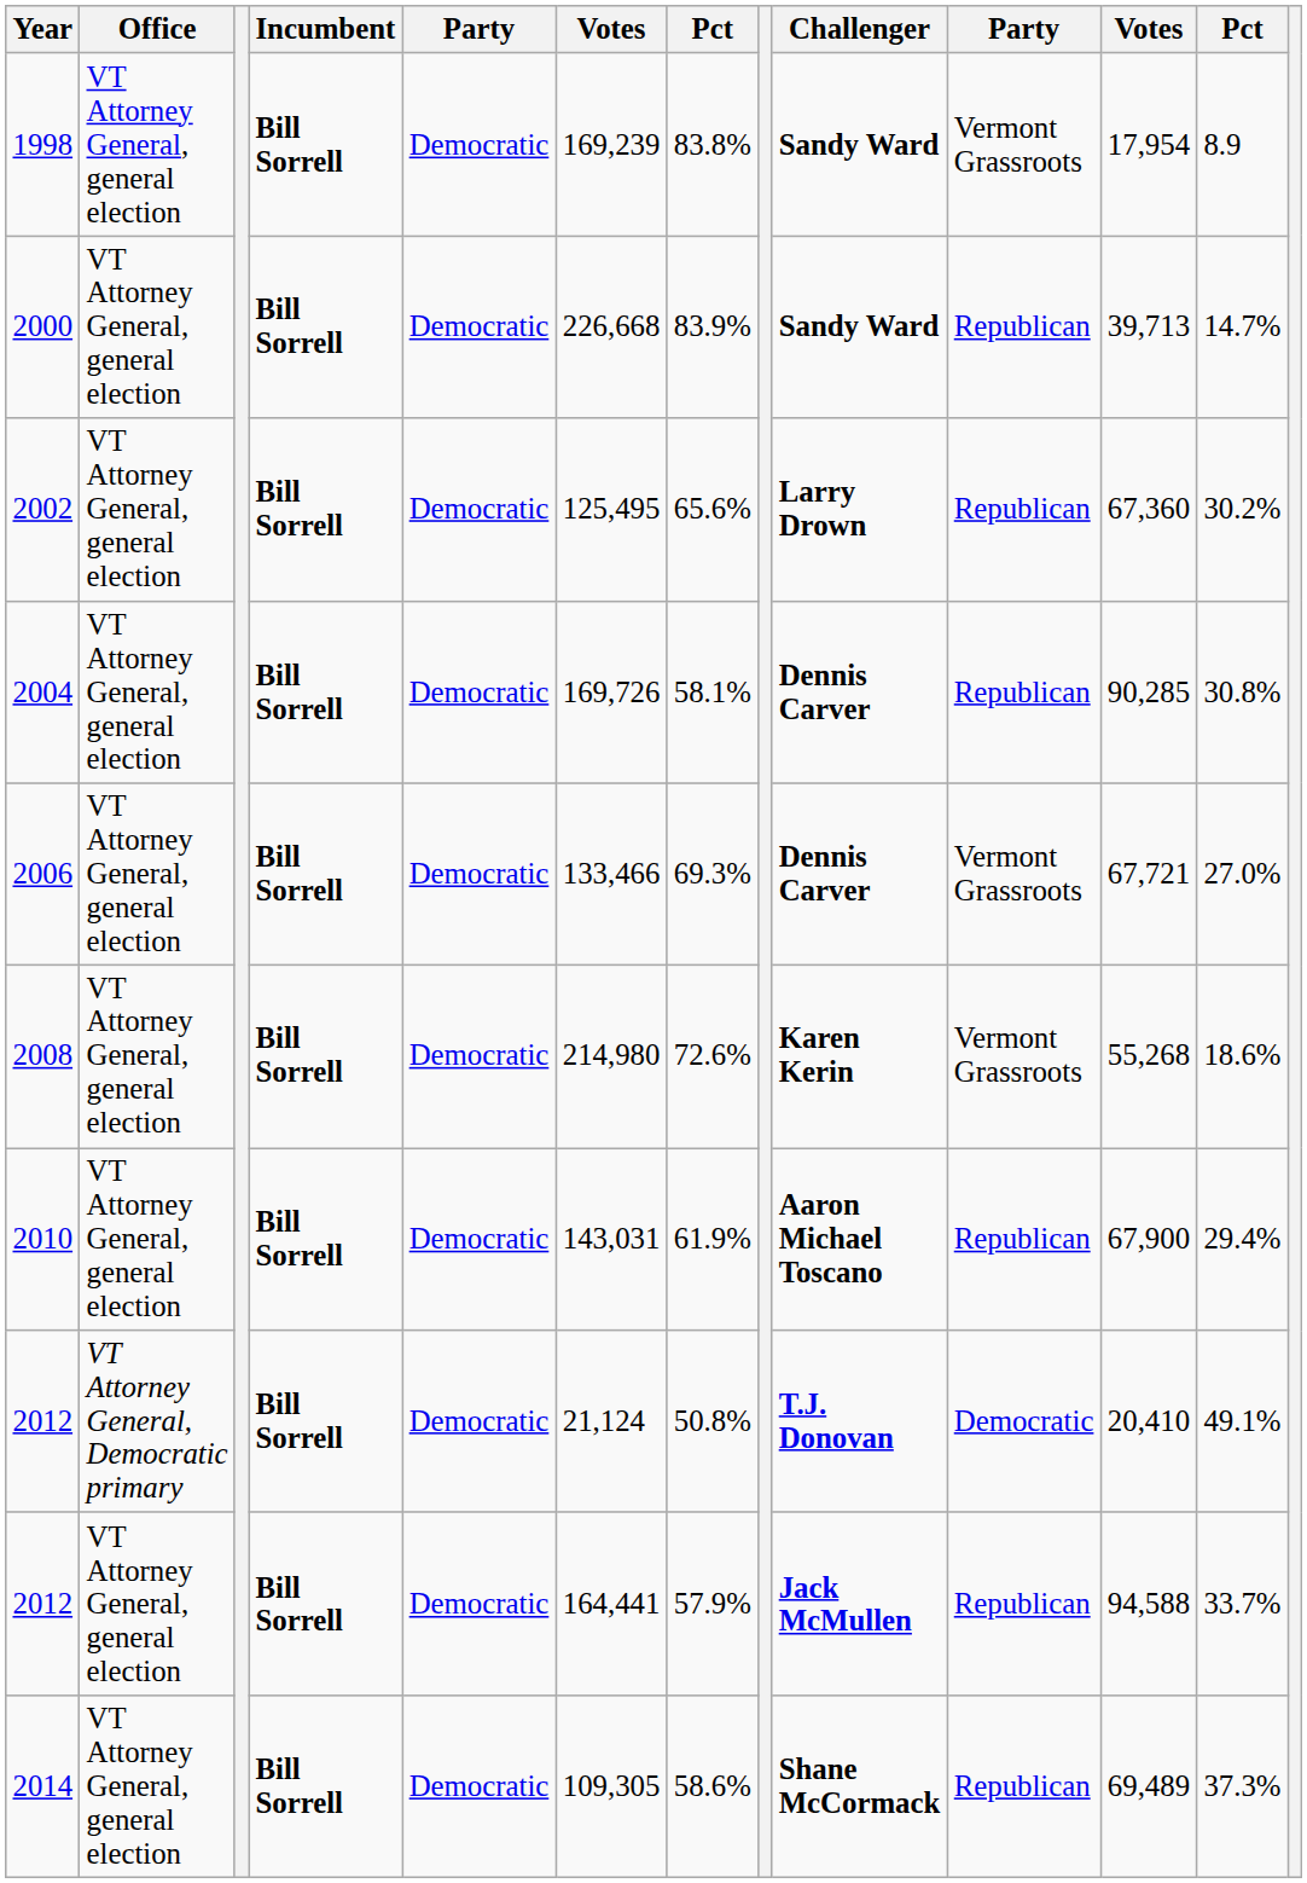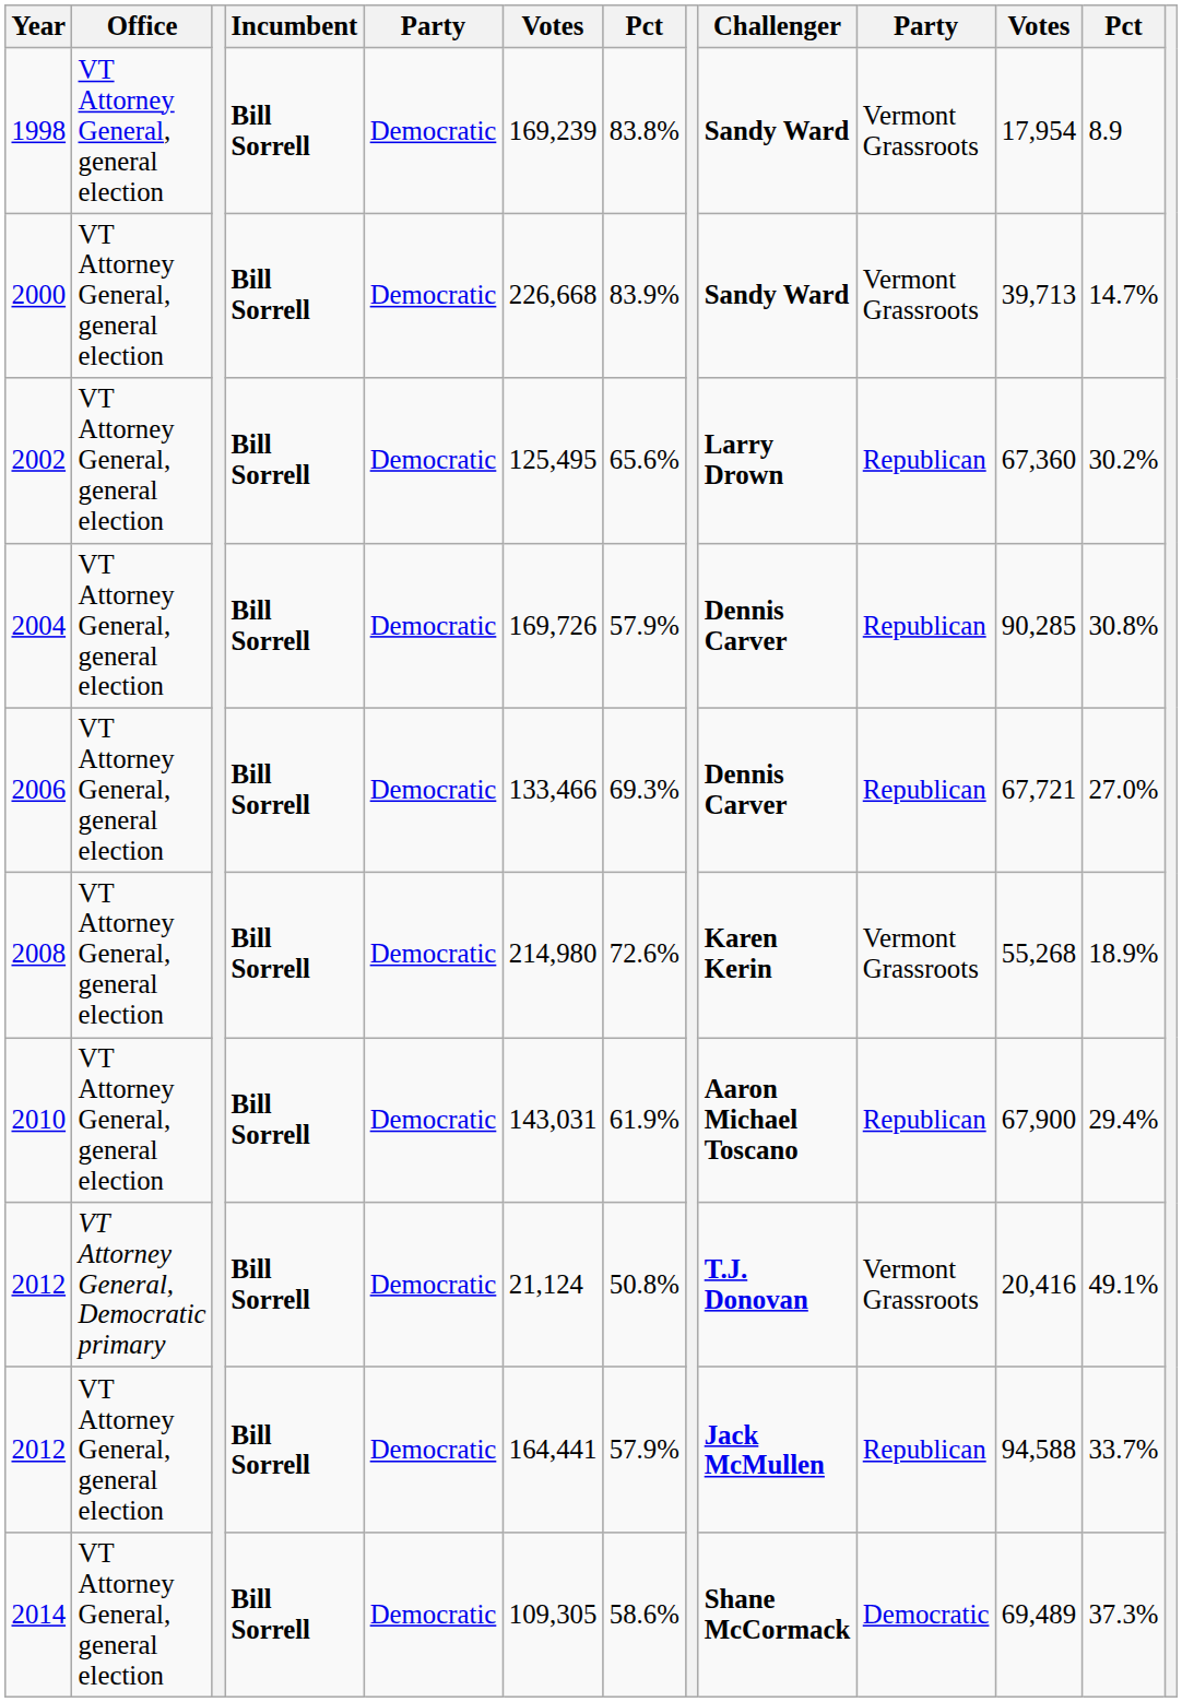 <table class="wikitable">
 <tr>
 <th>Year</th>
 <th>Office</th>
 <th color=000000, rowspan=11></th>
 <th>Incumbent</th>
 <th>Party</th>
 <th>Votes</th>
 <th>Pct</th>
 <th color=000000, rowspan=11></th>
 <th>Challenger</th>
 <th>Party</th>
 <th>Votes</th>
 <th>Pct</th>
 <th color=000000, rowspan=11></th>
 </tr>
 <tr>
 <td><a href='#'>1998</a></td>
 <td><a href='#'>VT Attorney General</a>, general election</td>
 <td><strong>Bill Sorrell</strong></td>
 <td><a href='#'>Democratic</a></td>
 <td>169,239</td>
 <td>83.8%</td>
 <td><strong>Sandy Ward</strong></td>
 <td>Vermont Grassroots</td>
 <td>17,954</td>
 <td>8.9</td>
 </tr>
 <tr>
 <td><a href='#'>2000</a></td>
 <td>VT Attorney General, general election</td>
 <td><strong>Bill Sorrell</strong></td>
 <td><a href='#'>Democratic</a></td>
 <td>226,668</td>
 <td>83.9%</td>
 <td><strong>Sandy Ward</strong></td>
-<td><a href='#'>Republican</a></td>
+<td>Vermont Grassroots</td>
 <td>39,713</td>
 <td>14.7%</td>
 </tr>
 <tr>
 <td><a href='#'>2002</a></td>
 <td>VT Attorney General, general election</td>
 <td><strong>Bill Sorrell</strong></td>
 <td><a href='#'>Democratic</a></td>
 <td>125,495</td>
 <td>65.6%</td>
 <td><strong>Larry Drown</strong></td>
 <td><a href='#'>Republican</a></td>
 <td>67,360</td>
 <td>30.2%</td>
 </tr>
 <tr>
 <td><a href='#'>2004</a></td>
 <td>VT Attorney General, general election</td>
 <td><strong>Bill Sorrell</strong></td>
 <td><a href='#'>Democratic</a></td>
 <td>169,726</td>
-<td>58.1%</td>
+<td>57.9%</td>
 <td><strong>Dennis Carver</strong></td>
 <td><a href='#'>Republican</a></td>
 <td>90,285</td>
 <td>30.8%</td>
 </tr>
 <tr>
 <td><a href='#'>2006</a></td>
 <td>VT Attorney General, general election</td>
 <td><strong>Bill Sorrell</strong></td>
 <td><a href='#'>Democratic</a></td>
 <td>133,466</td>
 <td>69.3%</td>
 <td><strong>Dennis Carver</strong></td>
-<td>Vermont Grassroots</td>
+<td><a href='#'>Republican</a></td>
 <td>67,721</td>
 <td>27.0%</td>
 </tr>
 <tr>
 <td><a href='#'>2008</a></td>
 <td>VT Attorney General, general election</td>
 <td><strong>Bill Sorrell</strong></td>
 <td><a href='#'>Democratic</a></td>
 <td>214,980</td>
 <td>72.6%</td>
 <td><strong>Karen Kerin</strong></td>
 <td>Vermont Grassroots</td>
 <td>55,268</td>
-<td>18.6%</td>
+<td>18.9%</td>
 </tr>
 <tr>
 <td><a href='#'>2010</a></td>
 <td>VT Attorney General, general election</td>
 <td><strong>Bill Sorrell</strong></td>
 <td><a href='#'>Democratic</a></td>
 <td>143,031</td>
 <td>61.9%</td>
 <td><strong>Aaron Michael Toscano</strong></td>
 <td><a href='#'>Republican</a></td>
 <td>67,900</td>
 <td>29.4%</td>
 </tr>
 <tr>
 <td><a href='#'>2012</a></td>
 <td><em>VT Attorney General, Democratic primary</em></td>
 <td><strong>Bill Sorrell</strong></td>
 <td><a href='#'>Democratic</a></td>
 <td>21,124</td>
 <td>50.8%</td>
 <td><strong><a href='#'>T.J. Donovan</a></strong></td>
-<td><a href='#'>Democratic</a></td>
-<td>20,410</td>
+<td>Vermont Grassroots</td>
+<td>20,416</td>
 <td>49.1%</td>
 </tr>
 <tr>
 <td><a href='#'>2012</a></td>
 <td>VT Attorney General, general election</td>
 <td><strong>Bill Sorrell</strong></td>
 <td><a href='#'>Democratic</a></td>
 <td>164,441</td>
 <td>57.9%</td>
 <td><strong><a href='#'>Jack McMullen</a></strong></td>
 <td><a href='#'>Republican</a></td>
 <td>94,588</td>
 <td>33.7%</td>
 </tr>
 <tr>
 <td><a href='#'>2014</a></td>
 <td>VT Attorney General, general election</td>
 <td><strong>Bill Sorrell</strong></td>
 <td><a href='#'>Democratic</a></td>
 <td>109,305</td>
 <td>58.6%</td>
 <td><strong>Shane McCormack</strong></td>
-<td><a href='#'>Republican</a></td>
+<td><a href='#'>Democratic</a></td>
 <td>69,489</td>
 <td>37.3%</td>
 </tr>
 </table>
